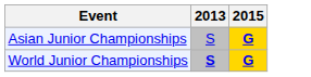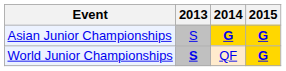 <table class="wikitable" style="font-size: 90%; text-align:center">
 <tr>
 <th>Event</th>
 <th>2013</th>
+<th>2014</th>
 <th>2015</th>
 </tr>
 <tr>
 <td bgcolor="#ECF2FF"; align="left"><a href='#'>Asian Junior Championships</a></td>
 <td bgcolor=silver><a href='#'>S</a></td>
 <td bgcolor=gold><a href='#'><strong>G</strong></a></td>
+<td bgcolor=gold><a href='#'><strong>G</strong></a></td>
 </tr>
 <tr>
 <td bgcolor="#ECF2FF"; align="left"><a href='#'>World Junior Championships</a></td>
 <td bgcolor=silver><strong><a href='#'>S</a></strong></td>
+<td bgcolor=FFEBCD><a href='#'>QF</a></td>
 <td bgcolor=gold><a href='#'><strong>G</strong></a></td>
 </tr>
 </table>
